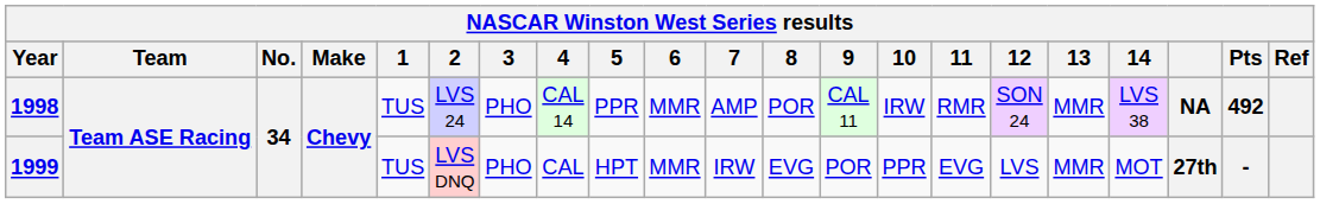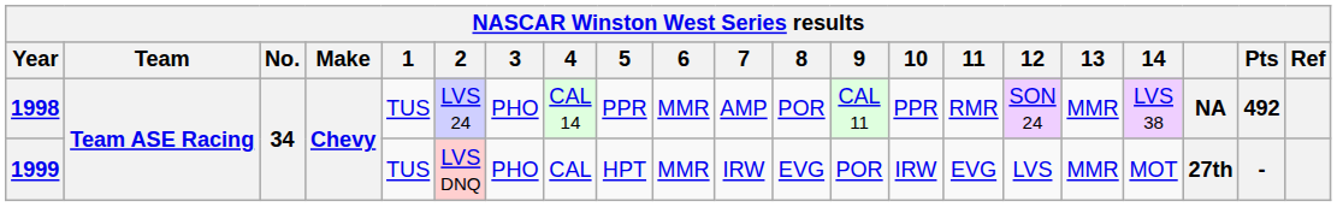 <table class="wikitable" style="text-align:center; font-size:75%">
 <tr>
 <th colspan=23><a href='#'>NASCAR Winston West Series</a> results</th>
 </tr>
 <tr>
 <th>Year</th>
 <th>Team</th>
 <th>No.</th>
 <th>Make</th>
 <th>1</th>
 <th>2</th>
 <th>3</th>
 <th>4</th>
 <th>5</th>
 <th>6</th>
 <th>7</th>
 <th>8</th>
 <th>9</th>
 <th>10</th>
 <th>11</th>
 <th>12</th>
 <th>13</th>
 <th>14</th>
 <th></th>
 <th>Pts</th>
 <th>Ref</th>
 </tr>
 <tr>
 <th><a href='#'>1998</a></th>
 <th rowspan=2><a href='#'>Team ASE Racing</a></th>
 <th rowspan=2>34</th>
 <th rowspan=2><a href='#'>Chevy</a></th>
 <td><a href='#'>TUS</a></td>
 <td style="background:#CFCFFF;"><a href='#'>LVS</a><br><small>24</small></td>
 <td><a href='#'>PHO</a></td>
 <td style="background:#DFFFDF;"><a href='#'>CAL</a><br><small>14</small></td>
 <td><a href='#'>PPR</a></td>
 <td><a href='#'>MMR</a></td>
 <td><a href='#'>AMP</a></td>
 <td><a href='#'>POR</a></td>
 <td style="background:#DFFFDF;"><a href='#'>CAL</a><br><small>11</small></td>
-<td><a href='#'>IRW</a></td>
+<td><a href='#'>PPR</a></td>
 <td><a href='#'>RMR</a></td>
 <td style="background:#EFCFFF;"><a href='#'>SON</a><br><small>24</small></td>
 <td><a href='#'>MMR</a></td>
 <td style="background:#EFCFFF;"><a href='#'>LVS</a><br><small>38</small></td>
 <th>NA</th>
 <th>492</th>
 <th></th>
 </tr>
 <tr>
 <th><a href='#'>1999</a></th>
 <td><a href='#'>TUS</a></td>
 <td style="background:#FFCFCF;"><a href='#'>LVS</a><br><small>DNQ</small></td>
 <td><a href='#'>PHO</a></td>
 <td><a href='#'>CAL</a></td>
 <td><a href='#'>HPT</a></td>
 <td><a href='#'>MMR</a></td>
 <td><a href='#'>IRW</a></td>
 <td><a href='#'>EVG</a></td>
 <td><a href='#'>POR</a></td>
-<td><a href='#'>PPR</a></td>
+<td><a href='#'>IRW</a></td>
 <td><a href='#'>EVG</a></td>
 <td><a href='#'>LVS</a></td>
 <td><a href='#'>MMR</a></td>
 <td><a href='#'>MOT</a></td>
 <th>27th</th>
 <th>-</th>
 <th></th>
 </tr>
 </table>
